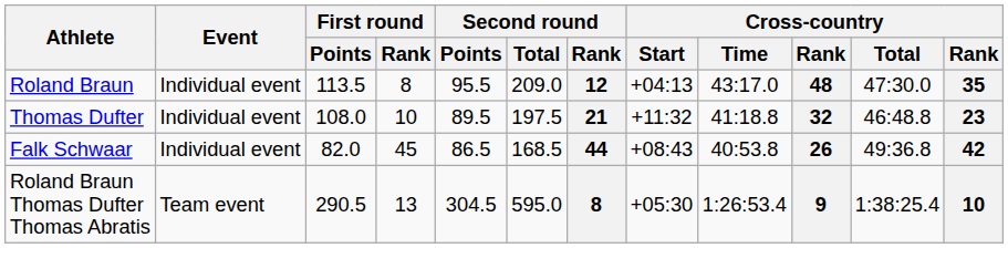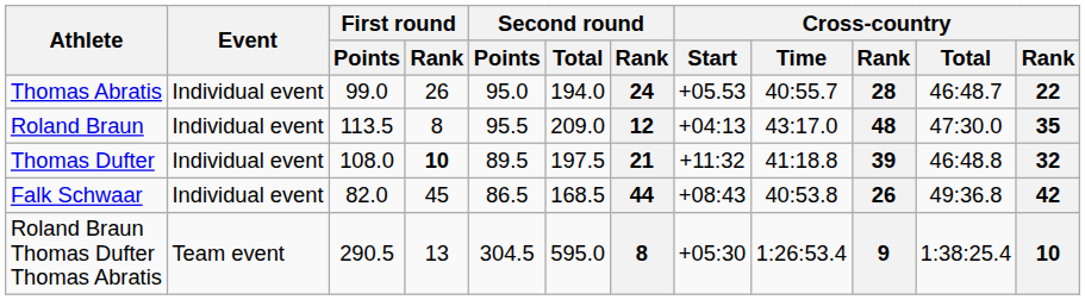 <table class="wikitable" style="font-size:90%">
 <tr>
 <th rowspan="2">Athlete</th>
 <th rowspan="2">Event</th>
 <th colspan="2">First round</th>
 <th colspan="3">Second round</th>
 <th colspan="5">Cross-country</th>
 </tr>
 <tr>
 <th>Points</th>
 <th>Rank</th>
 <th>Points</th>
 <th>Total</th>
 <th>Rank</th>
 <th>Start</th>
 <th>Time</th>
 <th>Rank</th>
 <th>Total</th>
 <th>Rank</th>
 </tr>
 <tr>
+<td><a href='#'>Thomas Abratis</a></td>
+<td>Individual event</td>
+<td align="center">99.0</td>
+<td align="center">26</td>
+<td align="center">95.0</td>
+<td align="center">194.0</td>
+<th align="center">24</th>
+<td align="center">+05.53</td>
+<td align="center">40:55.7</td>
+<th align="center">28</th>
+<td align="center">46:48.7</td>
+<th align="center">22</th>
+</tr>
+<tr>
 <td><a href='#'>Roland Braun</a></td>
 <td>Individual event</td>
 <td align="center">113.5</td>
 <td align="center">8</td>
 <td align="center">95.5</td>
 <td align="center">209.0</td>
 <th align="center">12</th>
 <td align="center">+04:13</td>
 <td align="center">43:17.0</td>
 <th align="center">48</th>
 <td align="center">47:30.0</td>
 <th align="center">35</th>
 </tr>
 <tr>
 <td><a href='#'>Thomas Dufter</a></td>
 <td>Individual event</td>
 <td align="center">108.0</td>
-<td align="center">10</td>
+<td align="center"><strong>10</strong></td>
 <td align="center">89.5</td>
 <td align="center">197.5</td>
 <th align="center">21</th>
 <td align="center">+11:32</td>
 <td align="center">41:18.8</td>
+<th align="center">39</th>
+<td align="center">46:48.8</td>
 <th align="center">32</th>
-<td align="center">46:48.8</td>
-<th align="center">23</th>
 </tr>
 <tr>
 <td><a href='#'>Falk Schwaar</a></td>
 <td>Individual event</td>
 <td align="center">82.0</td>
 <td align="center">45</td>
 <td align="center">86.5</td>
 <td align="center">168.5</td>
 <th align="center">44</th>
 <td align="center">+08:43</td>
 <td align="center">40:53.8</td>
 <th align="center">26</th>
 <td align="center">49:36.8</td>
 <th align="center">42</th>
 </tr>
 <tr>
 <td>Roland Braun<br>Thomas Dufter<br>Thomas Abratis</td>
 <td>Team event</td>
 <td align="center">290.5</td>
 <td align="center">13</td>
 <td align="center">304.5</td>
 <td align="center">595.0</td>
 <th align="center">8</th>
 <td align="center">+05:30</td>
 <td align="center">1:26:53.4</td>
 <th align="center">9</th>
 <td align="center">1:38:25.4</td>
 <th align="center">10</th>
 </tr>
 </table>
